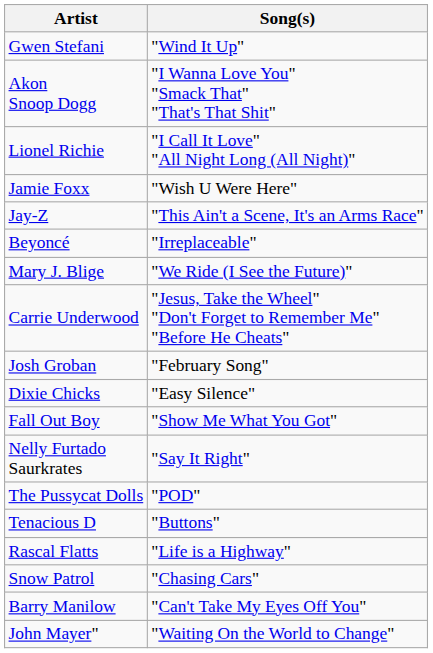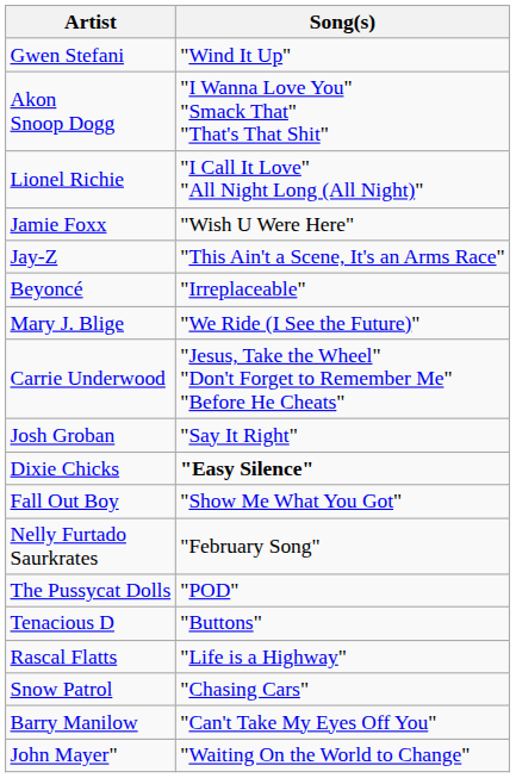 <table class="wikitable">
 <tr>
 <th>Artist</th>
 <th>Song(s)</th>
 </tr>
 <tr>
 <td><a href='#'>Gwen Stefani</a></td>
 <td>"<a href='#'>Wind It Up</a>"</td>
 </tr>
 <tr>
 <td><a href='#'>Akon</a><br><a href='#'>Snoop Dogg</a></td>
 <td>"<a href='#'>I Wanna Love You</a>"<br>"<a href='#'>Smack That</a>"<br>"<a href='#'>That's That Shit</a>"</td>
 </tr>
 <tr>
 <td><a href='#'>Lionel Richie</a></td>
 <td>"<a href='#'>I Call It Love</a>"<br>"<a href='#'>All Night Long (All Night)</a>"</td>
 </tr>
 <tr>
 <td><a href='#'>Jamie Foxx</a></td>
 <td>"Wish U Were Here"</td>
 </tr>
 <tr>
 <td><a href='#'>Jay-Z</a></td>
 <td>"<a href='#'>This Ain't a Scene, It's an Arms Race</a>"</td>
 </tr>
 <tr>
 <td><a href='#'>Beyoncé</a></td>
 <td>"<a href='#'>Irreplaceable</a>"</td>
 </tr>
 <tr>
 <td><a href='#'>Mary J. Blige</a></td>
 <td>"<a href='#'>We Ride (I See the Future)</a>"</td>
 </tr>
 <tr>
 <td><a href='#'>Carrie Underwood</a></td>
 <td>"<a href='#'>Jesus, Take the Wheel</a>"<br>"<a href='#'>Don't Forget to Remember Me</a>"<br>"<a href='#'>Before He Cheats</a>"</td>
 </tr>
 <tr>
 <td><a href='#'>Josh Groban</a></td>
-<td>"February Song"</td>
+<td>"<a href='#'>Say It Right</a>"</td>
 </tr>
 <tr>
 <td><a href='#'>Dixie Chicks</a></td>
-<td>"Easy Silence"</td>
+<td><strong>"Easy Silence"</strong></td>
 </tr>
 <tr>
 <td><a href='#'>Fall Out Boy</a></td>
 <td>"<a href='#'>Show Me What You Got</a>"</td>
 </tr>
 <tr>
 <td><a href='#'>Nelly Furtado</a><br>Saurkrates</td>
-<td>"<a href='#'>Say It Right</a>"</td>
+<td>"February Song"</td>
 </tr>
 <tr>
 <td><a href='#'>The Pussycat Dolls</a></td>
 <td>"<a href='#'>POD</a>"</td>
 </tr>
 <tr>
 <td><a href='#'>Tenacious D</a></td>
 <td>"<a href='#'>Buttons</a>"</td>
 </tr>
 <tr>
 <td><a href='#'>Rascal Flatts</a></td>
 <td>"<a href='#'>Life is a Highway</a>"</td>
 </tr>
 <tr>
 <td><a href='#'>Snow Patrol</a></td>
 <td>"<a href='#'>Chasing Cars</a>"</td>
 </tr>
 <tr>
 <td><a href='#'>Barry Manilow</a></td>
 <td>"<a href='#'>Can't Take My Eyes Off You</a>"</td>
 </tr>
 <tr>
 <td><a href='#'>John Mayer</a>"</td>
 <td>"<a href='#'>Waiting On the World to Change</a>"</td>
 </tr>
 </table>
